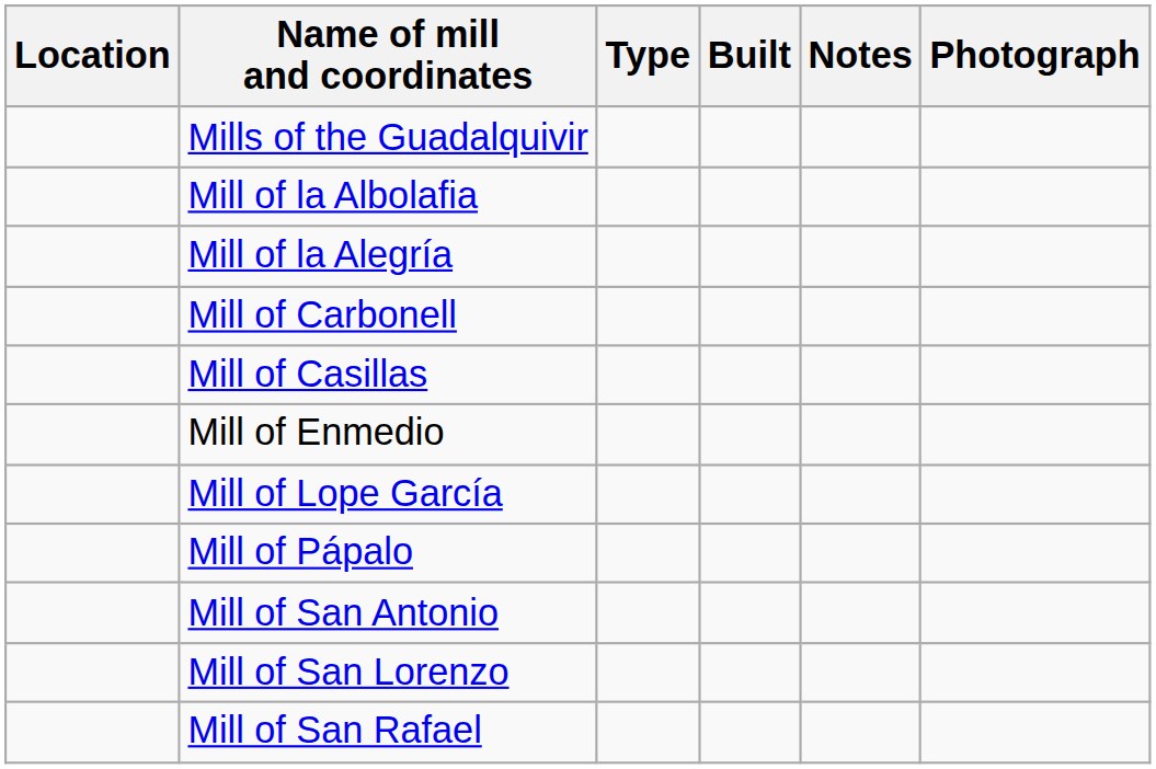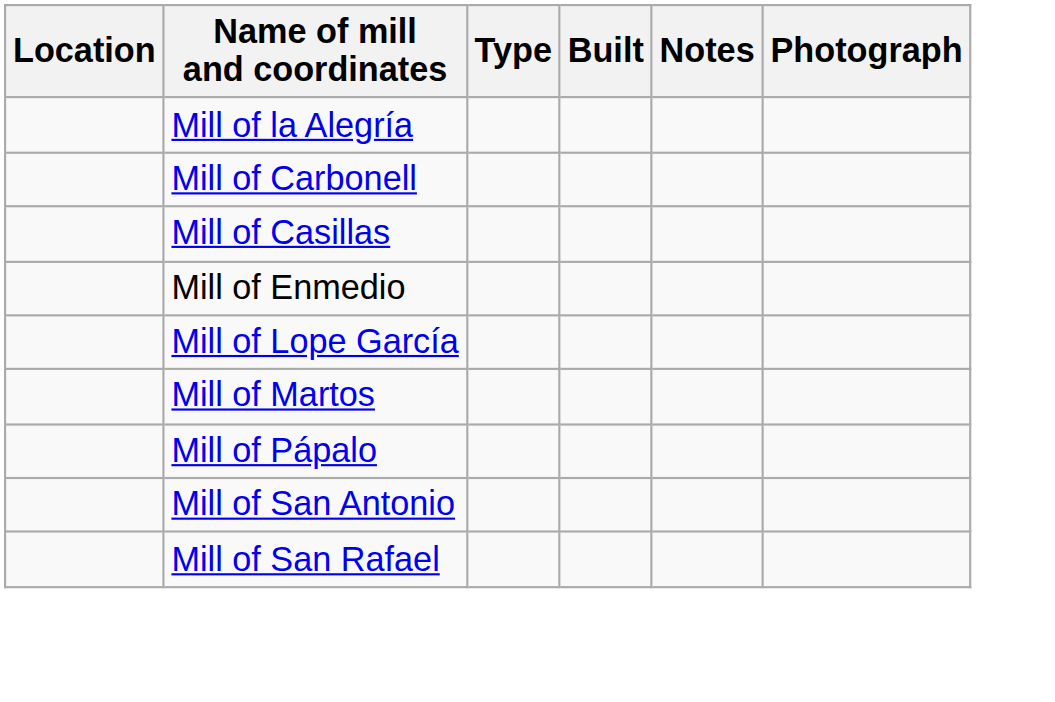 <table class="wikitable">
 <tr>
 <th>Location</th>
 <th>Name of mill<br>and coordinates</th>
 <th>Type</th>
 <th>Built</th>
 <th>Notes</th>
 <th>Photograph</th>
-</tr>
-<tr>
-<td></td>
-<td><a href='#'>Mills of the Guadalquivir</a></td>
-<td></td>
-<td></td>
-<td></td>
-<td></td>
-</tr>
-<tr>
-<td></td>
-<td><a href='#'>Mill of la Albolafia</a></td>
-<td></td>
-<td></td>
-<td></td>
-<td></td>
 </tr>
 <tr>
 <td></td>
 <td><a href='#'>Mill of la Alegría</a></td>
 <td></td>
 <td></td>
 <td></td>
 <td></td>
 </tr>
 <tr>
 <td></td>
 <td><a href='#'>Mill of Carbonell</a></td>
 <td></td>
 <td></td>
 <td></td>
 <td></td>
 </tr>
 <tr>
 <td></td>
 <td><a href='#'>Mill of Casillas</a></td>
 <td></td>
 <td></td>
 <td></td>
 <td></td>
 </tr>
 <tr>
 <td></td>
 <td>Mill of Enmedio</td>
 <td></td>
 <td></td>
 <td></td>
 <td></td>
 </tr>
 <tr>
 <td></td>
 <td><a href='#'>Mill of Lope García</a></td>
 <td></td>
 <td></td>
 <td></td>
 <td></td>
 </tr>
 <tr>
 <td></td>
+<td><a href='#'>Mill of Martos</a></td>
+<td></td>
+<td></td>
+<td></td>
+<td></td>
+</tr>
+<tr>
+<td></td>
 <td><a href='#'>Mill of Pápalo</a></td>
 <td></td>
 <td></td>
 <td></td>
 <td></td>
 </tr>
 <tr>
 <td></td>
 <td><a href='#'>Mill of San Antonio</a></td>
 <td></td>
 <td></td>
 <td></td>
 <td></td>
 </tr>
 <tr>
 <td></td>
-<td><a href='#'>Mill of San Lorenzo</a></td>
-<td></td>
-<td></td>
-<td></td>
-<td></td>
-</tr>
-<tr>
-<td></td>
 <td><a href='#'>Mill of San Rafael</a></td>
 <td></td>
 <td></td>
 <td></td>
 <td></td>
 </tr>
 </table>
